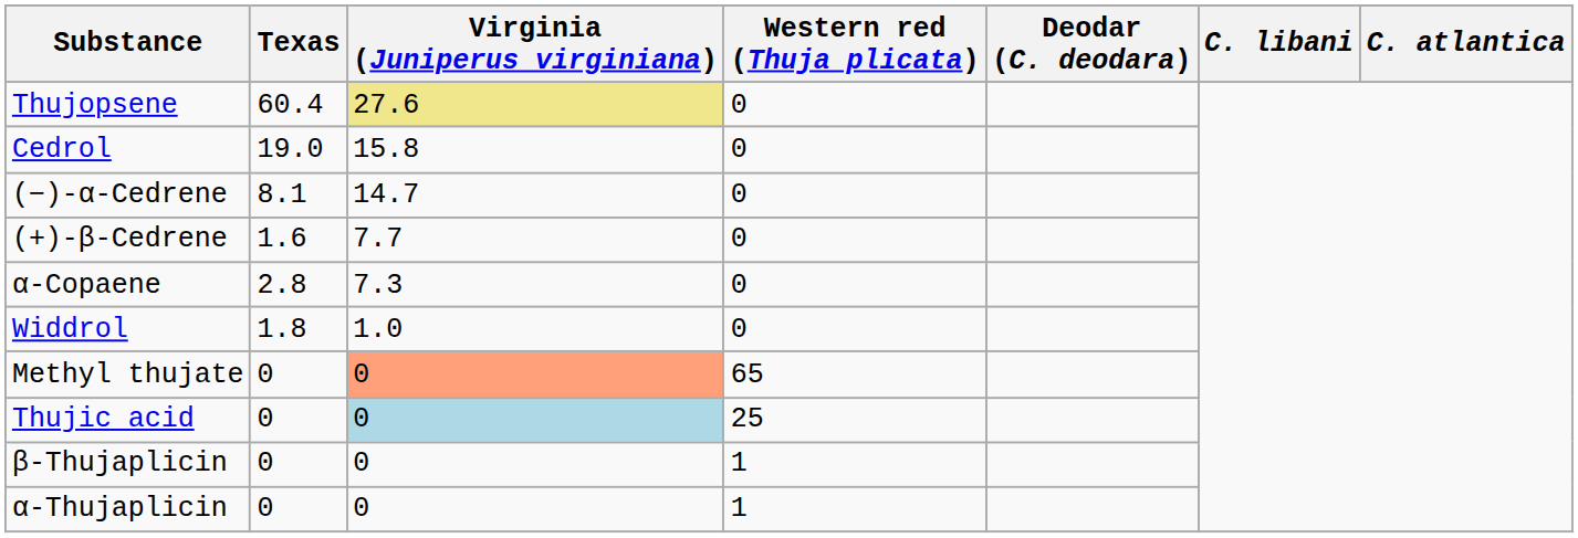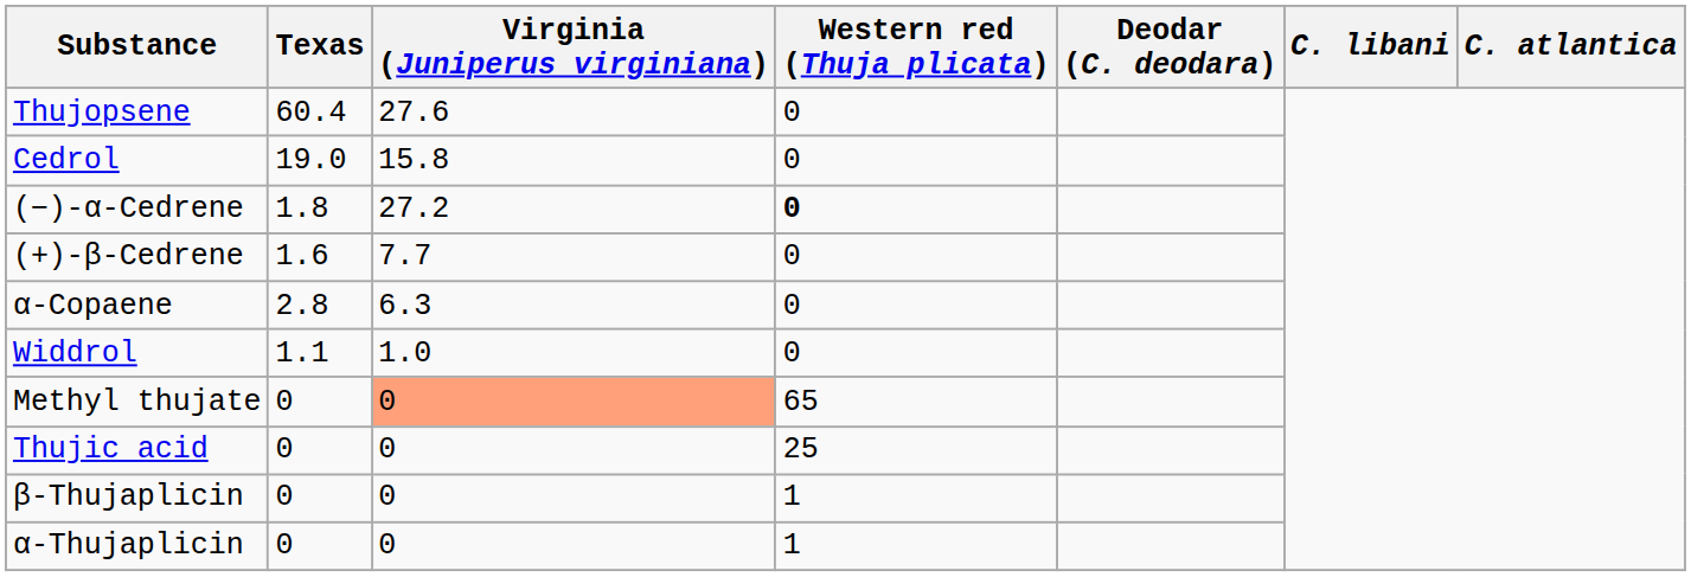 <table class="wikitable sortable">
 <tr>
 <th>Substance</th>
 <th>Texas</th>
 <th>Virginia<br>(<em><a href='#'>Juniperus virginiana</a></em>)</th>
 <th>Western red<br>(<em><a href='#'>Thuja plicata</a></em>)</th>
 <th>Deodar<br>(<em>C. deodara</em>)</th>
 <th><em>C. libani</em></th>
 <th><em>C. atlantica</em></th>
 </tr>
 <tr>
 <td><a href='#'>Thujopsene</a></td>
 <td>60.4</td>
-<td style="background: khaki;">27.6</td>
+<td>27.6</td>
 <td>0</td>
 <td></td>
 </tr>
 <tr>
 <td><a href='#'>Cedrol</a></td>
 <td>19.0</td>
 <td>15.8</td>
 <td>0</td>
 <td></td>
 </tr>
 <tr>
 <td>(−)-α-Cedrene</td>
-<td>8.1</td>
-<td>14.7</td>
-<td>0</td>
+<td>1.8</td>
+<td>27.2</td>
+<td><strong>0</strong></td>
 <td></td>
 </tr>
 <tr>
 <td>(+)-β-Cedrene</td>
 <td>1.6</td>
 <td>7.7</td>
 <td>0</td>
 <td></td>
 </tr>
 <tr>
 <td>α-Copaene</td>
 <td>2.8</td>
-<td>7.3</td>
+<td>6.3</td>
 <td>0</td>
 <td></td>
 </tr>
 <tr>
 <td><a href='#'>Widdrol</a></td>
-<td>1.8</td>
+<td>1.1</td>
 <td>1.0</td>
 <td>0</td>
 <td></td>
 </tr>
 <tr>
 <td>Methyl thujate</td>
 <td>0</td>
 <td style="background: lightsalmon;">0</td>
 <td>65</td>
 <td></td>
 </tr>
 <tr>
 <td><a href='#'>Thujic acid</a></td>
 <td>0</td>
-<td style="background: lightblue;">0</td>
+<td>0</td>
 <td>25</td>
 <td></td>
 </tr>
 <tr>
 <td>β-Thujaplicin</td>
 <td>0</td>
 <td>0</td>
 <td>1</td>
 <td></td>
 </tr>
 <tr>
 <td>α-Thujaplicin</td>
 <td>0</td>
 <td>0</td>
 <td>1</td>
 <td></td>
 </tr>
 </table>
